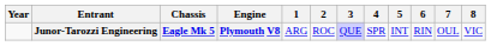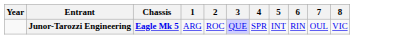 <table class="wikitable" style="text-align:center; font-size:90%">
 <tr>
 <th>Year</th>
 <th>Entrant</th>
 <th>Chassis</th>
-<th>Engine</th>
 <th>1</th>
 <th>2</th>
 <th>3</th>
 <th>4</th>
 <th>5</th>
 <th>6</th>
 <th>7</th>
 <th>8</th>
 </tr>
 <tr>
 <td></td>
 <th>Junor-Tarozzi Engineering</th>
 <th><a href='#'>Eagle Mk 5</a></th>
-<th><a href='#'>Plymouth</a> <a href='#'>V8</a></th>
 <td><a href='#'>ARG</a></td>
 <td><a href='#'>ROC</a></td>
 <td style="background:#CFCFFF;"><a href='#'>QUE</a><br></td>
 <td><a href='#'>SPR</a></td>
 <td><a href='#'>INT</a></td>
 <td><a href='#'>RIN</a></td>
 <td><a href='#'>OUL</a></td>
 <td><a href='#'>VIC</a></td>
 </tr>
 </table>
